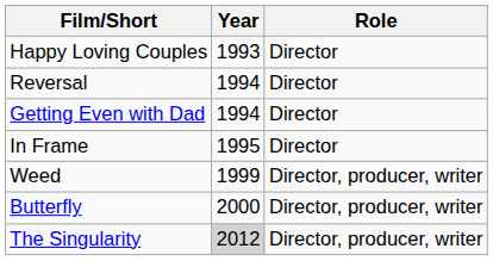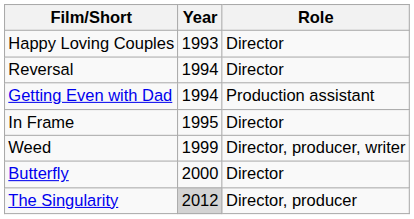 <table class="wikitable">
 <tr>
 <th>Film/Short</th>
 <th>Year</th>
 <th>Role</th>
 </tr>
 <tr>
 <td>Happy Loving Couples</td>
 <td>1993</td>
 <td>Director</td>
 </tr>
 <tr>
 <td>Reversal</td>
 <td>1994</td>
 <td>Director</td>
 </tr>
 <tr>
 <td><a href='#'>Getting Even with Dad</a></td>
 <td>1994</td>
-<td>Director</td>
+<td>Production assistant</td>
 </tr>
 <tr>
 <td>In Frame</td>
 <td>1995</td>
 <td>Director</td>
 </tr>
 <tr>
 <td>Weed</td>
 <td>1999</td>
 <td>Director, producer, writer</td>
 </tr>
 <tr>
 <td><a href='#'>Butterfly</a></td>
 <td>2000</td>
-<td>Director, producer, writer</td>
+<td>Director</td>
 </tr>
 <tr>
 <td><a href='#'>The Singularity</a></td>
 <td style="background: lightgrey;">2012</td>
-<td>Director, producer, writer</td>
+<td>Director, producer</td>
 </tr>
 </table>
